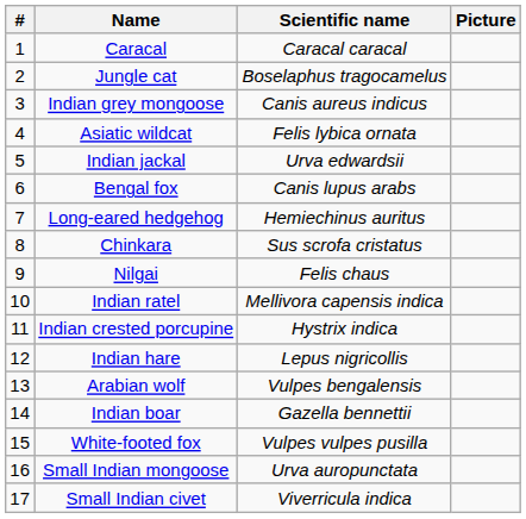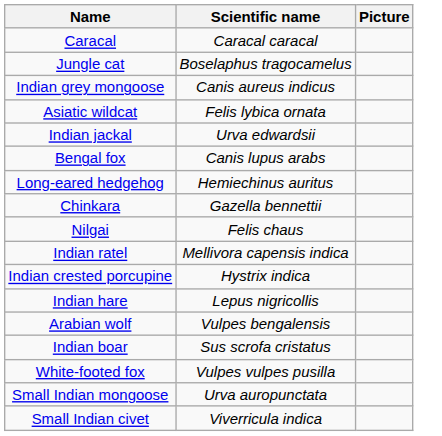 <table class="wikitable" style="text-align: center; width=25%; font-size: 11px">
 <tr>
-<th>#</th>
 <th>Name</th>
 <th>Scientific name</th>
 <th>Picture</th>
 </tr>
 <tr>
-<td>1</td>
 <td><a href='#'>Caracal</a></td>
 <td><em>Caracal caracal</em></td>
 <td></td>
 </tr>
 <tr>
-<td>2</td>
 <td><a href='#'>Jungle cat</a></td>
 <td><em>Boselaphus tragocamelus</em></td>
 <td></td>
 </tr>
 <tr>
-<td>3</td>
 <td><a href='#'>Indian grey mongoose</a></td>
 <td><em>Canis aureus indicus</em></td>
 <td></td>
 </tr>
 <tr>
-<td>4</td>
 <td><a href='#'>Asiatic wildcat</a></td>
 <td><em>Felis lybica ornata</em></td>
 <td></td>
 </tr>
 <tr>
-<td>5</td>
 <td><a href='#'>Indian jackal</a></td>
 <td><em>Urva edwardsii</em></td>
 <td></td>
 </tr>
 <tr>
-<td>6</td>
 <td><a href='#'>Bengal fox</a></td>
 <td><em>Canis lupus arabs</em></td>
 <td></td>
 </tr>
 <tr>
-<td>7</td>
 <td><a href='#'>Long-eared hedgehog</a></td>
 <td><em>Hemiechinus auritus</em></td>
 <td></td>
 </tr>
 <tr>
-<td>8</td>
 <td><a href='#'>Chinkara</a></td>
-<td><em>Sus scrofa cristatus</em></td>
+<td><em>Gazella bennettii</em></td>
 <td></td>
 </tr>
 <tr>
-<td>9</td>
 <td><a href='#'>Nilgai</a></td>
 <td><em>Felis chaus</em></td>
 <td></td>
 </tr>
 <tr>
-<td>10</td>
 <td><a href='#'>Indian ratel</a></td>
 <td><em>Mellivora capensis indica</em></td>
 <td></td>
 </tr>
 <tr>
-<td>11</td>
 <td><a href='#'>Indian crested porcupine</a></td>
 <td><em>Hystrix indica</em></td>
 <td></td>
 </tr>
 <tr>
-<td>12</td>
 <td><a href='#'>Indian hare</a></td>
 <td><em>Lepus nigricollis</em></td>
 <td></td>
 </tr>
 <tr>
-<td>13</td>
 <td><a href='#'>Arabian wolf</a></td>
 <td><em>Vulpes bengalensis</em></td>
 <td></td>
 </tr>
 <tr>
-<td>14</td>
 <td><a href='#'>Indian boar</a></td>
-<td><em>Gazella bennettii</em></td>
+<td><em>Sus scrofa cristatus</em></td>
 <td></td>
 </tr>
 <tr>
-<td>15</td>
 <td><a href='#'>White-footed fox</a></td>
 <td><em>Vulpes vulpes pusilla</em></td>
 <td></td>
 </tr>
 <tr>
-<td>16</td>
 <td><a href='#'>Small Indian mongoose</a></td>
 <td><em>Urva auropunctata</em></td>
 <td></td>
 </tr>
 <tr>
-<td>17</td>
 <td><a href='#'>Small Indian civet</a></td>
 <td><em>Viverricula indica</em></td>
 <td></td>
 </tr>
 </table>
